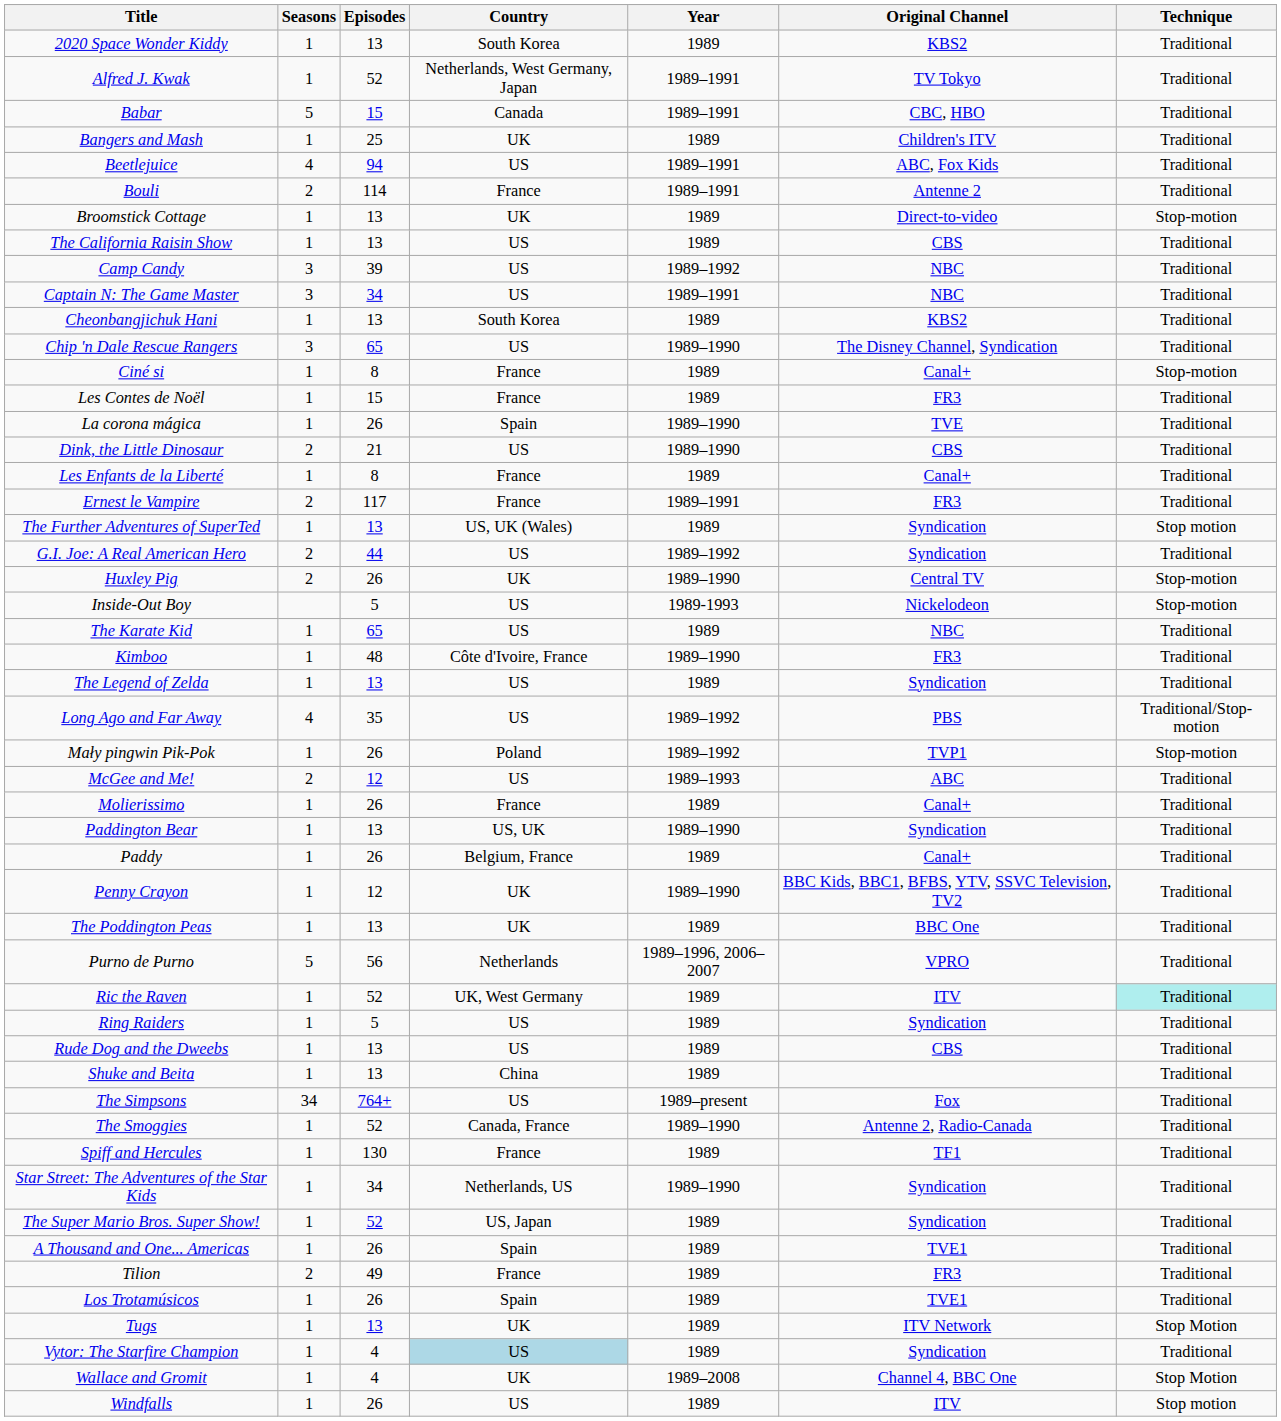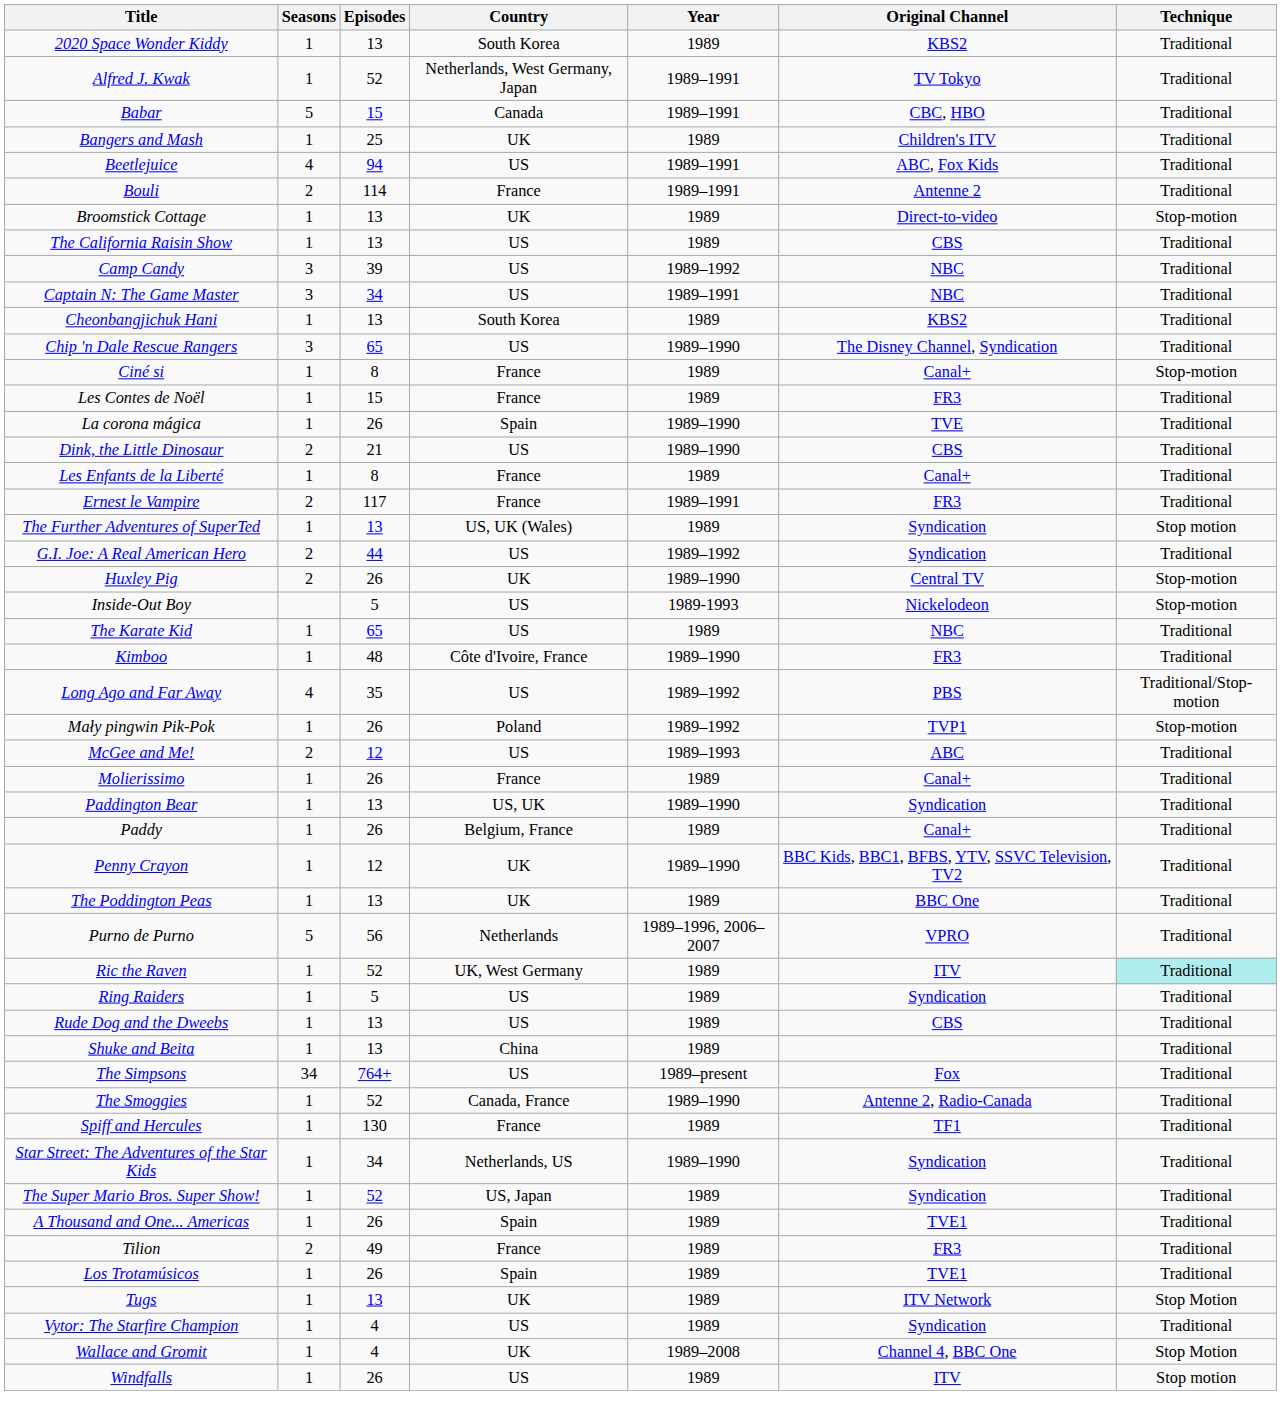 <table class="wikitable sortable" style="text-align:center;">
 <tr>
 </tr>
 <tr>
 <th scope="col">Title</th>
 <th>Seasons</th>
 <th scope="col">Episodes</th>
 <th scope="col">Country</th>
 <th scope="col">Year</th>
 <th scope="col">Original Channel</th>
 <th scope="col">Technique</th>
 </tr>
 <tr>
 <td><em><a href='#'>2020 Space Wonder Kiddy</a></em></td>
 <td>1</td>
 <td>13</td>
 <td>South Korea</td>
 <td>1989</td>
 <td><a href='#'>KBS2</a></td>
 <td>Traditional</td>
 </tr>
 <tr>
 <td><em><a href='#'>Alfred J. Kwak</a></em></td>
 <td>1</td>
 <td>52</td>
 <td>Netherlands, West Germany, Japan</td>
 <td>1989–1991</td>
 <td><a href='#'>TV Tokyo</a></td>
 <td>Traditional</td>
 </tr>
 <tr>
 <td><em><a href='#'>Babar</a></em></td>
 <td>5</td>
 <td><a href='#'>15</a></td>
 <td>Canada</td>
 <td>1989–1991</td>
 <td><a href='#'>CBC</a>, <a href='#'>HBO</a></td>
 <td>Traditional</td>
 </tr>
 <tr>
 <td><em><a href='#'>Bangers and Mash</a></em></td>
 <td>1</td>
 <td>25</td>
 <td>UK</td>
 <td>1989</td>
 <td><a href='#'>Children's ITV</a></td>
 <td>Traditional</td>
 </tr>
 <tr>
 <td><em><a href='#'>Beetlejuice</a></em></td>
 <td>4</td>
 <td><a href='#'>94</a></td>
 <td>US</td>
 <td>1989–1991</td>
 <td><a href='#'>ABC</a>, <a href='#'>Fox Kids</a></td>
 <td>Traditional</td>
 </tr>
 <tr>
 <td><em><a href='#'>Bouli</a></em></td>
 <td>2</td>
 <td>114</td>
 <td>France</td>
 <td>1989–1991</td>
 <td><a href='#'>Antenne 2</a></td>
 <td>Traditional</td>
 </tr>
 <tr>
 <td><em>Broomstick Cottage</em></td>
 <td>1</td>
 <td>13</td>
 <td>UK</td>
 <td>1989</td>
 <td><a href='#'>Direct-to-video</a></td>
 <td>Stop-motion</td>
 </tr>
 <tr>
 <td data-sort-value="California Raisin Show"><em><a href='#'>The California Raisin Show</a></em></td>
 <td>1</td>
 <td>13</td>
 <td>US</td>
 <td>1989</td>
 <td><a href='#'>CBS</a></td>
 <td>Traditional</td>
 </tr>
 <tr>
 <td><em><a href='#'>Camp Candy</a></em></td>
 <td>3</td>
 <td>39</td>
 <td>US</td>
 <td>1989–1992</td>
 <td><a href='#'>NBC</a></td>
 <td>Traditional</td>
 </tr>
 <tr>
 <td><em><a href='#'>Captain N: The Game Master</a></em></td>
 <td>3</td>
 <td><a href='#'>34</a></td>
 <td>US</td>
 <td>1989–1991</td>
 <td><a href='#'>NBC</a></td>
 <td>Traditional</td>
 </tr>
 <tr>
 <td><em><a href='#'>Cheonbangjichuk Hani</a></em></td>
 <td>1</td>
 <td>13</td>
 <td>South Korea</td>
 <td>1989</td>
 <td><a href='#'>KBS2</a></td>
 <td>Traditional</td>
 </tr>
 <tr>
 <td><em><a href='#'>Chip 'n Dale Rescue Rangers</a></em></td>
 <td>3</td>
 <td><a href='#'>65</a></td>
 <td>US</td>
 <td>1989–1990</td>
 <td><a href='#'>The Disney Channel</a>, <a href='#'>Syndication</a></td>
 <td>Traditional</td>
 </tr>
 <tr>
 <td><em><a href='#'>Ciné si</a></em></td>
 <td>1</td>
 <td>8</td>
 <td>France</td>
 <td>1989</td>
 <td><a href='#'>Canal+</a></td>
 <td>Stop-motion</td>
 </tr>
 <tr>
 <td data-sort-value="Contes de Noël"><em>Les Contes de Noël</em></td>
 <td>1</td>
 <td>15</td>
 <td>France</td>
 <td>1989</td>
 <td><a href='#'>FR3</a></td>
 <td>Traditional</td>
 </tr>
 <tr>
 <td data-sort-value="Corona mágica"><em>La corona mágica</em></td>
 <td>1</td>
 <td>26</td>
 <td>Spain</td>
 <td>1989–1990</td>
 <td><a href='#'>TVE</a></td>
 <td>Traditional</td>
 </tr>
 <tr>
 <td><em><a href='#'>Dink, the Little Dinosaur</a></em></td>
 <td>2</td>
 <td>21</td>
 <td>US</td>
 <td>1989–1990</td>
 <td><a href='#'>CBS</a></td>
 <td>Traditional</td>
 </tr>
 <tr>
 <td data-sort-value="Enfants de la Liberté"><em><a href='#'>Les Enfants de la Liberté</a></em></td>
 <td>1</td>
 <td>8</td>
 <td>France</td>
 <td>1989</td>
 <td><a href='#'>Canal+</a></td>
 <td>Traditional</td>
 </tr>
 <tr>
 <td><em><a href='#'>Ernest le Vampire</a></em></td>
 <td>2</td>
 <td>117</td>
 <td>France</td>
 <td>1989–1991</td>
 <td><a href='#'>FR3</a></td>
 <td>Traditional</td>
 </tr>
 <tr>
 <td data-sort-value="Further Adventures of SuperTed"><em><a href='#'>The Further Adventures of SuperTed</a></em></td>
 <td>1</td>
 <td><a href='#'>13</a></td>
 <td>US, UK (Wales)</td>
 <td>1989</td>
 <td><a href='#'>Syndication</a></td>
 <td>Stop motion</td>
 </tr>
 <tr>
 <td><em><a href='#'>G.I. Joe: A Real American Hero</a></em></td>
 <td>2</td>
 <td><a href='#'>44</a></td>
 <td>US</td>
 <td>1989–1992</td>
 <td><a href='#'>Syndication</a></td>
 <td>Traditional</td>
 </tr>
 <tr>
 <td><em><a href='#'>Huxley Pig</a></em></td>
 <td>2</td>
 <td>26</td>
 <td>UK</td>
 <td>1989–1990</td>
 <td><a href='#'>Central TV</a></td>
 <td>Stop-motion</td>
 </tr>
 <tr>
 <td><em>Inside-Out Boy</em></td>
 <td></td>
 <td>5</td>
 <td>US</td>
 <td>1989-1993</td>
 <td><a href='#'>Nickelodeon</a></td>
 <td>Stop-motion</td>
 </tr>
 <tr>
 <td data-sort-value="Karate Kid"><em><a href='#'>The Karate Kid</a></em></td>
 <td>1</td>
 <td><a href='#'>65</a></td>
 <td>US</td>
 <td>1989</td>
 <td><a href='#'>NBC</a></td>
 <td>Traditional</td>
 </tr>
 <tr>
 <td><em><a href='#'>Kimboo</a></em></td>
 <td>1</td>
 <td>48</td>
 <td>Côte d'Ivoire, France</td>
 <td>1989–1990</td>
 <td><a href='#'>FR3</a></td>
 <td>Traditional</td>
 </tr>
 <tr>
-<td data-sort-value="Legend of Zelda"><em><a href='#'>The Legend of Zelda</a></em></td>
-<td>1</td>
-<td><a href='#'>13</a></td>
-<td>US</td>
-<td>1989</td>
-<td><a href='#'>Syndication</a></td>
-<td>Traditional</td>
-</tr>
-<tr>
 <td><em><a href='#'>Long Ago and Far Away</a></em></td>
 <td>4</td>
 <td>35</td>
 <td>US</td>
 <td>1989–1992</td>
 <td><a href='#'>PBS</a></td>
 <td>Traditional/Stop-motion</td>
 </tr>
 <tr>
 <td><em>Mały pingwin Pik-Pok</em></td>
 <td>1</td>
 <td>26</td>
 <td>Poland</td>
 <td>1989–1992</td>
 <td><a href='#'>TVP1</a></td>
 <td>Stop-motion</td>
 </tr>
 <tr>
 <td><em><a href='#'>McGee and Me!</a></em></td>
 <td>2</td>
 <td><a href='#'>12</a></td>
 <td>US</td>
 <td>1989–1993</td>
 <td><a href='#'>ABC</a></td>
 <td>Traditional</td>
 </tr>
 <tr>
 <td><em><a href='#'>Molierissimo</a></em></td>
 <td>1</td>
 <td>26</td>
 <td>France</td>
 <td>1989</td>
 <td><a href='#'>Canal+</a></td>
 <td>Traditional</td>
 </tr>
 <tr>
 <td><em><a href='#'>Paddington Bear</a></em></td>
 <td>1</td>
 <td>13</td>
 <td>US, UK</td>
 <td>1989–1990</td>
 <td><a href='#'>Syndication</a></td>
 <td>Traditional</td>
 </tr>
 <tr>
 <td><em>Paddy</em></td>
 <td>1</td>
 <td>26</td>
 <td>Belgium, France</td>
 <td>1989</td>
 <td><a href='#'>Canal+</a></td>
 <td>Traditional</td>
 </tr>
 <tr>
 <td><em><a href='#'>Penny Crayon</a></em></td>
 <td>1</td>
 <td>12</td>
 <td>UK</td>
 <td>1989–1990</td>
 <td><a href='#'>BBC Kids</a>, <a href='#'>BBC1</a>, <a href='#'>BFBS</a>, <a href='#'>YTV</a>, <a href='#'>SSVC Television</a>, <a href='#'>TV2</a></td>
 <td>Traditional</td>
 </tr>
 <tr>
 <td data-sort-value="Poddington Peas"><em><a href='#'>The Poddington Peas</a></em></td>
 <td>1</td>
 <td>13</td>
 <td>UK</td>
 <td>1989</td>
 <td><a href='#'>BBC One</a></td>
 <td>Traditional</td>
 </tr>
 <tr>
 <td><em>Purno de Purno</em></td>
 <td>5</td>
 <td>56</td>
 <td>Netherlands</td>
 <td>1989–1996, 2006–2007</td>
 <td><a href='#'>VPRO</a></td>
 <td>Traditional</td>
 </tr>
 <tr>
 <td><em><a href='#'>Ric the Raven</a></em></td>
 <td>1</td>
 <td>52</td>
 <td>UK, West Germany</td>
 <td>1989</td>
 <td><a href='#'>ITV</a></td>
 <td style="background: paleturquoise;">Traditional</td>
 </tr>
 <tr>
 <td><em><a href='#'>Ring Raiders</a></em></td>
 <td>1</td>
 <td>5</td>
 <td>US</td>
 <td>1989</td>
 <td><a href='#'>Syndication</a></td>
 <td>Traditional</td>
 </tr>
 <tr>
 <td><em><a href='#'>Rude Dog and the Dweebs</a></em></td>
 <td>1</td>
 <td>13</td>
 <td>US</td>
 <td>1989</td>
 <td><a href='#'>CBS</a></td>
 <td>Traditional</td>
 </tr>
 <tr>
 <td><em><a href='#'>Shuke and Beita</a></em></td>
 <td>1</td>
 <td>13</td>
 <td>China</td>
 <td>1989</td>
 <td></td>
 <td>Traditional</td>
 </tr>
 <tr>
 <td data-sort-value="Simpsons"><em><a href='#'>The Simpsons</a></em></td>
 <td>34</td>
 <td><a href='#'>764+</a></td>
 <td>US</td>
 <td>1989–present</td>
 <td><a href='#'>Fox</a></td>
 <td>Traditional</td>
 </tr>
 <tr>
 <td data-sort-value="Smoggies"><em><a href='#'>The Smoggies</a></em></td>
 <td>1</td>
 <td>52</td>
 <td>Canada, France</td>
 <td>1989–1990</td>
 <td><a href='#'>Antenne 2</a>, <a href='#'>Radio-Canada</a></td>
 <td>Traditional</td>
 </tr>
 <tr>
 <td><em><a href='#'>Spiff and Hercules</a></em></td>
 <td>1</td>
 <td>130</td>
 <td>France</td>
 <td>1989</td>
 <td><a href='#'>TF1</a></td>
 <td>Traditional</td>
 </tr>
 <tr>
 <td><em><a href='#'>Star Street: The Adventures of the Star Kids</a></em></td>
 <td>1</td>
 <td>34</td>
 <td>Netherlands, US</td>
 <td>1989–1990</td>
 <td><a href='#'>Syndication</a></td>
 <td>Traditional</td>
 </tr>
 <tr>
 <td data-sort-value="Super Mario Bros. Super Show!"><em><a href='#'>The Super Mario Bros. Super Show!</a></em></td>
 <td>1</td>
 <td><a href='#'>52</a></td>
 <td>US, Japan</td>
 <td>1989</td>
 <td><a href='#'>Syndication</a></td>
 <td>Traditional</td>
 </tr>
 <tr>
 <td data-sort-value="Thousand and One... Americas"><em><a href='#'>A Thousand and One... Americas</a></em></td>
 <td>1</td>
 <td>26</td>
 <td>Spain</td>
 <td>1989</td>
 <td><a href='#'>TVE1</a></td>
 <td>Traditional</td>
 </tr>
 <tr>
 <td><em>Tilion</em></td>
 <td>2</td>
 <td>49</td>
 <td>France</td>
 <td>1989</td>
 <td><a href='#'>FR3</a></td>
 <td>Traditional</td>
 </tr>
 <tr>
 <td data-sort-value="Trotamúsicos"><em><a href='#'>Los Trotamúsicos</a></em></td>
 <td>1</td>
 <td>26</td>
 <td>Spain</td>
 <td>1989</td>
 <td><a href='#'>TVE1</a></td>
 <td>Traditional</td>
 </tr>
 <tr>
 <td><em><a href='#'>Tugs</a></em></td>
 <td>1</td>
 <td><a href='#'>13</a></td>
 <td>UK</td>
 <td>1989</td>
 <td><a href='#'>ITV Network</a></td>
 <td>Stop Motion</td>
 </tr>
 <tr>
 <td><em><a href='#'>Vytor: The Starfire Champion</a></em></td>
 <td>1</td>
 <td>4</td>
-<td style="background: lightblue;">US</td>
+<td>US</td>
 <td>1989</td>
 <td><a href='#'>Syndication</a></td>
 <td>Traditional</td>
 </tr>
 <tr>
 <td><em><a href='#'>Wallace and Gromit</a></em></td>
 <td>1</td>
 <td>4</td>
 <td>UK</td>
 <td>1989–2008</td>
 <td><a href='#'>Channel 4</a>, <a href='#'>BBC One</a></td>
 <td>Stop Motion</td>
 </tr>
 <tr>
 <td><em><a href='#'>Windfalls</a></em></td>
 <td>1</td>
 <td>26</td>
 <td>US</td>
 <td>1989</td>
 <td><a href='#'>ITV</a></td>
 <td>Stop motion</td>
 </tr>
 </table>
